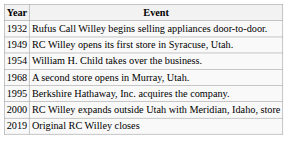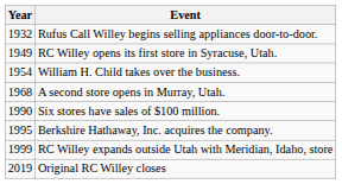 <table class="wikitable">
 <tr>
 <th>Year</th>
 <th>Event</th>
 </tr>
 <tr>
 <td>1932</td>
 <td>Rufus Call Willey begins selling appliances door-to-door.</td>
 </tr>
 <tr>
 <td>1949</td>
 <td>RC Willey opens its first store in Syracuse, Utah.</td>
 </tr>
 <tr>
 <td>1954</td>
 <td>William H. Child takes over the business.</td>
 </tr>
 <tr>
 <td>1968</td>
 <td>A second store opens in Murray, Utah.</td>
 </tr>
 <tr>
+<td>1990</td>
+<td>Six stores have sales of $100 million.</td>
+</tr>
+<tr>
 <td>1995</td>
 <td>Berkshire Hathaway, Inc. acquires the company.</td>
 </tr>
 <tr>
-<td>2000</td>
+<td>1999</td>
 <td>RC Willey expands outside Utah with Meridian, Idaho, store</td>
 </tr>
 <tr>
 <td>2019</td>
 <td>Original RC Willey closes</td>
 </tr>
 </table>
